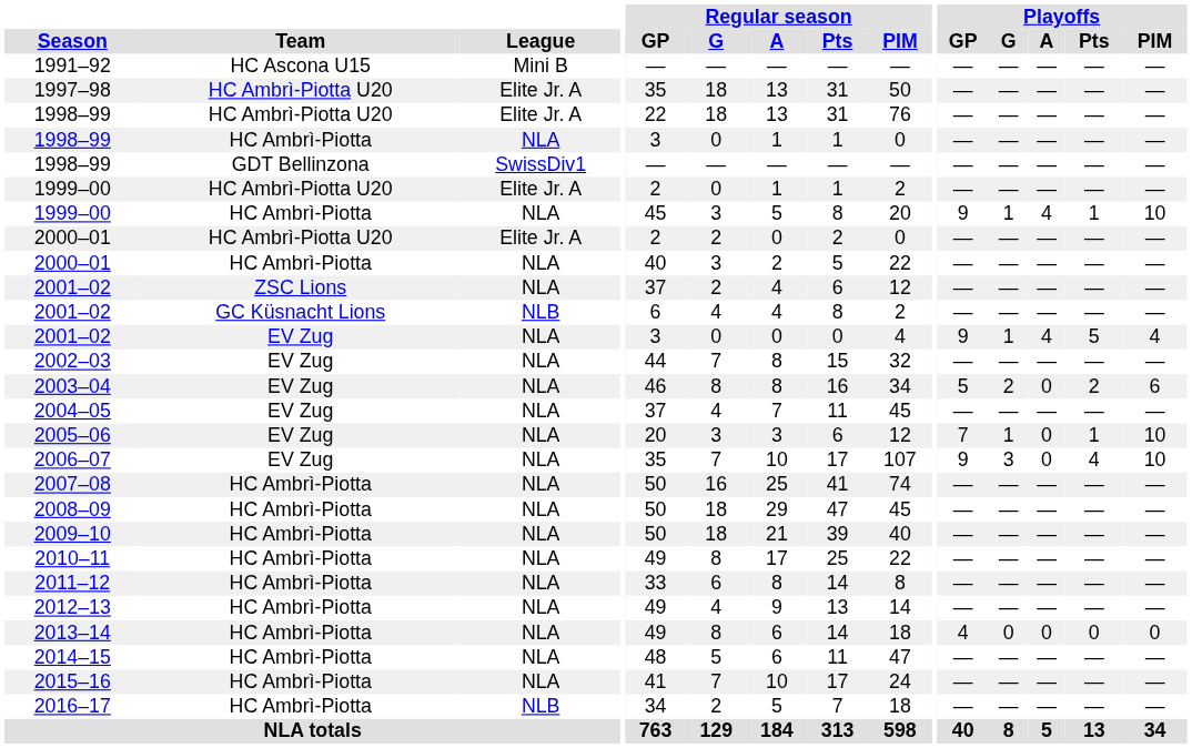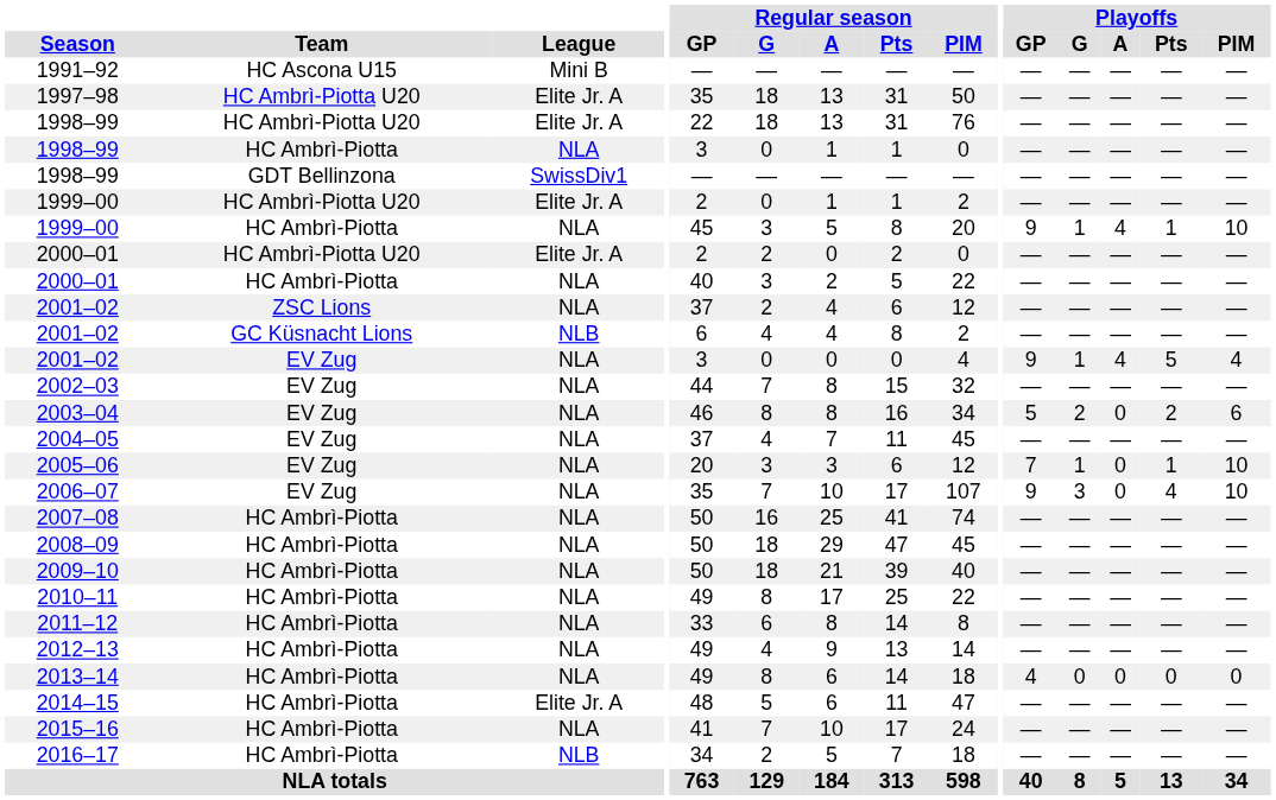 <table border="0" cellpadding="1" cellspacing="0" style="text-align:center; width:60em">
 <tr bgcolor="#e0e0e0">
 <th colspan="3" bgcolor="#ffffff"></th>
 <th rowspan="99" bgcolor="#ffffff"></th>
 <th colspan="5"><a href='#'>Regular season</a></th>
 <th rowspan="99" bgcolor="#ffffff"></th>
 <th colspan="5"><a href='#'>Playoffs</a></th>
 </tr>
 <tr bgcolor="#e0e0e0">
 <th><a href='#'>Season</a></th>
 <th>Team</th>
 <th>League</th>
 <th>GP</th>
 <th><a href='#'>G</a></th>
 <th><a href='#'>A</a></th>
 <th><a href='#'>Pts</a></th>
 <th><a href='#'>PIM</a></th>
 <th>GP</th>
 <th>G</th>
 <th>A</th>
 <th>Pts</th>
 <th>PIM</th>
 </tr>
 <tr>
 <td>1991–92</td>
 <td>HC Ascona U15</td>
 <td>Mini B</td>
 <td>—</td>
 <td>—</td>
 <td>—</td>
 <td>—</td>
 <td>—</td>
 <td>—</td>
 <td>—</td>
 <td>—</td>
 <td>—</td>
 <td>—</td>
 </tr>
 <tr bgcolor="#f0f0f0">
 <td>1997–98</td>
 <td><a href='#'>HC Ambrì-Piotta</a> U20</td>
 <td>Elite Jr. A</td>
 <td>35</td>
 <td>18</td>
 <td>13</td>
 <td>31</td>
 <td>50</td>
 <td>—</td>
 <td>—</td>
 <td>—</td>
 <td>—</td>
 <td>—</td>
 </tr>
 <tr>
 <td>1998–99</td>
 <td>HC Ambrì-Piotta U20</td>
 <td>Elite Jr. A</td>
 <td>22</td>
 <td>18</td>
 <td>13</td>
 <td>31</td>
 <td>76</td>
 <td>—</td>
 <td>—</td>
 <td>—</td>
 <td>—</td>
 <td>—</td>
 </tr>
 <tr bgcolor="#f0f0f0">
 <td><a href='#'>1998–99</a></td>
 <td>HC Ambrì-Piotta</td>
 <td><a href='#'>NLA</a></td>
 <td>3</td>
 <td>0</td>
 <td>1</td>
 <td>1</td>
 <td>0</td>
 <td>—</td>
 <td>—</td>
 <td>—</td>
 <td>—</td>
 <td>—</td>
 </tr>
 <tr>
 <td>1998–99</td>
 <td>GDT Bellinzona</td>
 <td><a href='#'>SwissDiv1</a></td>
 <td>—</td>
 <td>—</td>
 <td>—</td>
 <td>—</td>
 <td>—</td>
 <td>—</td>
 <td>—</td>
 <td>—</td>
 <td>—</td>
 <td>—</td>
 </tr>
 <tr bgcolor="#f0f0f0">
 <td>1999–00</td>
 <td>HC Ambrì-Piotta U20</td>
 <td>Elite Jr. A</td>
 <td>2</td>
 <td>0</td>
 <td>1</td>
 <td>1</td>
 <td>2</td>
 <td>—</td>
 <td>—</td>
 <td>—</td>
 <td>—</td>
 <td>—</td>
 </tr>
 <tr>
 <td><a href='#'>1999–00</a></td>
 <td>HC Ambrì-Piotta</td>
 <td>NLA</td>
 <td>45</td>
 <td>3</td>
 <td>5</td>
 <td>8</td>
 <td>20</td>
 <td>9</td>
 <td>1</td>
 <td>4</td>
 <td>1</td>
 <td>10</td>
 </tr>
 <tr bgcolor="#f0f0f0">
 <td>2000–01</td>
 <td>HC Ambrì-Piotta U20</td>
 <td>Elite Jr. A</td>
 <td>2</td>
 <td>2</td>
 <td>0</td>
 <td>2</td>
 <td>0</td>
 <td>—</td>
 <td>—</td>
 <td>—</td>
 <td>—</td>
 <td>—</td>
 </tr>
 <tr>
 <td><a href='#'>2000–01</a></td>
 <td>HC Ambrì-Piotta</td>
 <td>NLA</td>
 <td>40</td>
 <td>3</td>
 <td>2</td>
 <td>5</td>
 <td>22</td>
 <td>—</td>
 <td>—</td>
 <td>—</td>
 <td>—</td>
 <td>—</td>
 </tr>
 <tr bgcolor="#f0f0f0">
 <td><a href='#'>2001–02</a></td>
 <td><a href='#'>ZSC Lions</a></td>
 <td>NLA</td>
 <td>37</td>
 <td>2</td>
 <td>4</td>
 <td>6</td>
 <td>12</td>
 <td>—</td>
 <td>—</td>
 <td>—</td>
 <td>—</td>
 <td>—</td>
 </tr>
 <tr>
 <td><a href='#'>2001–02</a></td>
 <td><a href='#'>GC Küsnacht Lions</a></td>
 <td><a href='#'>NLB</a></td>
 <td>6</td>
 <td>4</td>
 <td>4</td>
 <td>8</td>
 <td>2</td>
 <td>—</td>
 <td>—</td>
 <td>—</td>
 <td>—</td>
 <td>—</td>
 </tr>
 <tr bgcolor="#f0f0f0">
 <td><a href='#'>2001–02</a></td>
 <td><a href='#'>EV Zug</a></td>
 <td>NLA</td>
 <td>3</td>
 <td>0</td>
 <td>0</td>
 <td>0</td>
 <td>4</td>
 <td>9</td>
 <td>1</td>
 <td>4</td>
 <td>5</td>
 <td>4</td>
 </tr>
 <tr>
 <td><a href='#'>2002–03</a></td>
 <td>EV Zug</td>
 <td>NLA</td>
 <td>44</td>
 <td>7</td>
 <td>8</td>
 <td>15</td>
 <td>32</td>
 <td>—</td>
 <td>—</td>
 <td>—</td>
 <td>—</td>
 <td>—</td>
 </tr>
 <tr bgcolor="#f0f0f0">
 <td><a href='#'>2003–04</a></td>
 <td>EV Zug</td>
 <td>NLA</td>
 <td>46</td>
 <td>8</td>
 <td>8</td>
 <td>16</td>
 <td>34</td>
 <td>5</td>
 <td>2</td>
 <td>0</td>
 <td>2</td>
 <td>6</td>
 </tr>
 <tr>
 <td><a href='#'>2004–05</a></td>
 <td>EV Zug</td>
 <td>NLA</td>
 <td>37</td>
 <td>4</td>
 <td>7</td>
 <td>11</td>
 <td>45</td>
 <td>—</td>
 <td>—</td>
 <td>—</td>
 <td>—</td>
 <td>—</td>
 </tr>
 <tr bgcolor="#f0f0f0">
 <td><a href='#'>2005–06</a></td>
 <td>EV Zug</td>
 <td>NLA</td>
 <td>20</td>
 <td>3</td>
 <td>3</td>
 <td>6</td>
 <td>12</td>
 <td>7</td>
 <td>1</td>
 <td>0</td>
 <td>1</td>
 <td>10</td>
 </tr>
 <tr>
 <td><a href='#'>2006–07</a></td>
 <td>EV Zug</td>
 <td>NLA</td>
 <td>35</td>
 <td>7</td>
 <td>10</td>
 <td>17</td>
 <td>107</td>
 <td>9</td>
 <td>3</td>
 <td>0</td>
 <td>4</td>
 <td>10</td>
 </tr>
 <tr bgcolor="#f0f0f0">
 <td><a href='#'>2007–08</a></td>
 <td>HC Ambrì-Piotta</td>
 <td>NLA</td>
 <td>50</td>
 <td>16</td>
 <td>25</td>
 <td>41</td>
 <td>74</td>
 <td>—</td>
 <td>—</td>
 <td>—</td>
 <td>—</td>
 <td>—</td>
 </tr>
 <tr>
 <td><a href='#'>2008–09</a></td>
 <td>HC Ambrì-Piotta</td>
 <td>NLA</td>
 <td>50</td>
 <td>18</td>
 <td>29</td>
 <td>47</td>
 <td>45</td>
 <td>—</td>
 <td>—</td>
 <td>—</td>
 <td>—</td>
 <td>—</td>
 </tr>
 <tr bgcolor="#f0f0f0">
 <td><a href='#'>2009–10</a></td>
 <td>HC Ambrì-Piotta</td>
 <td>NLA</td>
 <td>50</td>
 <td>18</td>
 <td>21</td>
 <td>39</td>
 <td>40</td>
 <td>—</td>
 <td>—</td>
 <td>—</td>
 <td>—</td>
 <td>—</td>
 </tr>
 <tr>
 <td><a href='#'>2010–11</a></td>
 <td>HC Ambrì-Piotta</td>
 <td>NLA</td>
 <td>49</td>
 <td>8</td>
 <td>17</td>
 <td>25</td>
 <td>22</td>
 <td>—</td>
 <td>—</td>
 <td>—</td>
 <td>—</td>
 <td>—</td>
 </tr>
 <tr bgcolor="#f0f0f0">
 <td><a href='#'>2011–12</a></td>
 <td>HC Ambrì-Piotta</td>
 <td>NLA</td>
 <td>33</td>
 <td>6</td>
 <td>8</td>
 <td>14</td>
 <td>8</td>
 <td>—</td>
 <td>—</td>
 <td>—</td>
 <td>—</td>
 <td>—</td>
 </tr>
 <tr>
 <td><a href='#'>2012–13</a></td>
 <td>HC Ambrì-Piotta</td>
 <td>NLA</td>
 <td>49</td>
 <td>4</td>
 <td>9</td>
 <td>13</td>
 <td>14</td>
 <td>—</td>
 <td>—</td>
 <td>—</td>
 <td>—</td>
 <td>—</td>
 </tr>
 <tr bgcolor="#f0f0f0">
 <td><a href='#'>2013–14</a></td>
 <td>HC Ambrì-Piotta</td>
 <td>NLA</td>
 <td>49</td>
 <td>8</td>
 <td>6</td>
 <td>14</td>
 <td>18</td>
 <td>4</td>
 <td>0</td>
 <td>0</td>
 <td>0</td>
 <td>0</td>
 </tr>
 <tr>
 <td><a href='#'>2014–15</a></td>
 <td>HC Ambrì-Piotta</td>
-<td>NLA</td>
+<td>Elite Jr. A</td>
 <td>48</td>
 <td>5</td>
 <td>6</td>
 <td>11</td>
 <td>47</td>
 <td>—</td>
 <td>—</td>
 <td>—</td>
 <td>—</td>
 <td>—</td>
 </tr>
 <tr bgcolor="#f0f0f0">
 <td><a href='#'>2015–16</a></td>
 <td>HC Ambrì-Piotta</td>
 <td>NLA</td>
 <td>41</td>
 <td>7</td>
 <td>10</td>
 <td>17</td>
 <td>24</td>
 <td>—</td>
 <td>—</td>
 <td>—</td>
 <td>—</td>
 <td>—</td>
 </tr>
 <tr>
 <td><a href='#'>2016–17</a></td>
 <td>HC Ambrì-Piotta</td>
 <td><a href='#'>NLB</a></td>
 <td>34</td>
 <td>2</td>
 <td>5</td>
 <td>7</td>
 <td>18</td>
 <td>—</td>
 <td>—</td>
 <td>—</td>
 <td>—</td>
 <td>—</td>
 </tr>
 <tr>
 </tr>
 <tr ALIGN="center" bgcolor="#e0e0e0">
 <th colspan="3">NLA totals</th>
 <th ALIGN="center">763</th>
 <th ALIGN="center">129</th>
 <th ALIGN="center">184</th>
 <th ALIGN="center">313</th>
 <th ALIGN="center">598</th>
 <th ALIGN="center">40</th>
 <th ALIGN="center">8</th>
 <th ALIGN="center">5</th>
 <th ALIGN="center">13</th>
 <th ALIGN="center">34</th>
 </tr>
 </table>
